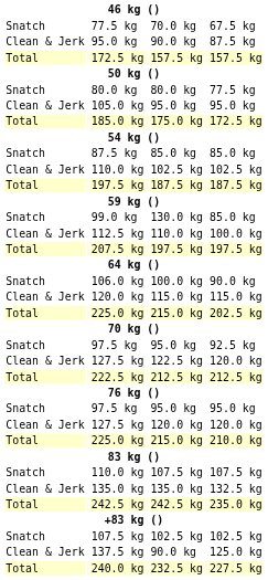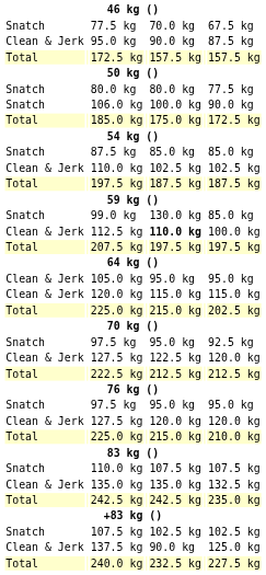 <table>
 <tr>
 <th colspan=7>46 kg ()</th>
 </tr>
 <tr>
 <td>Snatch</td>
 <td></td>
 <td>77.5 kg</td>
 <td></td>
 <td>70.0 kg</td>
 <td></td>
 <td>67.5 kg</td>
 </tr>
 <tr>
 <td>Clean & Jerk</td>
 <td></td>
 <td>95.0 kg</td>
 <td></td>
 <td>90.0 kg</td>
 <td></td>
 <td>87.5 kg</td>
 </tr>
 <tr bgcolor=ffffcc>
 <td>Total</td>
 <td></td>
 <td>172.5 kg</td>
 <td></td>
 <td>157.5 kg</td>
 <td></td>
 <td>157.5 kg</td>
 </tr>
 <tr>
 <th colspan=7>50 kg ()</th>
 </tr>
 <tr>
 <td>Snatch</td>
 <td></td>
 <td>80.0 kg</td>
 <td></td>
 <td>80.0 kg</td>
 <td></td>
 <td>77.5 kg</td>
 </tr>
 <tr>
-<td>Clean & Jerk</td>
+<td>Snatch</td>
 <td></td>
-<td>105.0 kg</td>
+<td>106.0 kg<br></td>
 <td></td>
-<td>95.0 kg</td>
+<td>100.0 kg</td>
 <td></td>
-<td>95.0 kg</td>
+<td>90.0 kg</td>
 </tr>
 <tr bgcolor=ffffcc>
 <td>Total</td>
 <td></td>
 <td>185.0 kg</td>
 <td></td>
 <td>175.0 kg</td>
 <td></td>
 <td>172.5 kg</td>
 </tr>
 <tr>
 <th colspan=7>54 kg ()</th>
 </tr>
 <tr>
 <td>Snatch</td>
 <td></td>
 <td>87.5 kg</td>
 <td></td>
 <td>85.0 kg</td>
 <td></td>
 <td>85.0 kg</td>
 </tr>
 <tr>
 <td>Clean & Jerk</td>
 <td></td>
 <td>110.0 kg</td>
 <td></td>
 <td>102.5 kg</td>
 <td></td>
 <td>102.5 kg</td>
 </tr>
 <tr bgcolor=ffffcc>
 <td>Total</td>
 <td></td>
 <td>197.5 kg</td>
 <td></td>
 <td>187.5 kg</td>
 <td></td>
 <td>187.5 kg</td>
 </tr>
 <tr>
 <th colspan=7>59 kg ()</th>
 </tr>
 <tr>
 <td>Snatch</td>
 <td></td>
 <td>99.0 kg<br></td>
 <td></td>
 <td>130.0 kg</td>
 <td></td>
 <td>85.0 kg</td>
 </tr>
 <tr>
 <td>Clean & Jerk</td>
 <td></td>
 <td>112.5 kg</td>
 <td></td>
-<td>110.0 kg</td>
+<td><strong>110.0 kg</strong></td>
 <td></td>
 <td>100.0 kg</td>
 </tr>
 <tr bgcolor=ffffcc>
 <td>Total</td>
 <td></td>
 <td>207.5 kg</td>
 <td></td>
 <td>197.5 kg</td>
 <td></td>
 <td>197.5 kg</td>
 </tr>
 <tr>
 <th colspan=7>64 kg ()</th>
 </tr>
 <tr>
-<td>Snatch</td>
+<td>Clean & Jerk</td>
 <td></td>
-<td>106.0 kg<br></td>
+<td>105.0 kg</td>
 <td></td>
-<td>100.0 kg</td>
+<td>95.0 kg</td>
 <td></td>
-<td>90.0 kg</td>
+<td>95.0 kg</td>
 </tr>
 <tr>
 <td>Clean & Jerk</td>
 <td></td>
 <td>120.0 kg</td>
 <td></td>
 <td>115.0 kg</td>
 <td></td>
 <td>115.0 kg</td>
 </tr>
 <tr bgcolor=ffffcc>
 <td>Total</td>
 <td></td>
 <td>225.0 kg</td>
 <td></td>
 <td>215.0 kg</td>
 <td></td>
 <td>202.5 kg</td>
 </tr>
 <tr>
 <th colspan=7>70 kg ()</th>
 </tr>
 <tr>
 <td>Snatch</td>
 <td></td>
 <td>97.5 kg</td>
 <td></td>
 <td>95.0 kg</td>
 <td></td>
 <td>92.5 kg</td>
 </tr>
 <tr>
 <td>Clean & Jerk</td>
 <td></td>
 <td>127.5 kg</td>
 <td></td>
 <td>122.5 kg</td>
 <td></td>
 <td>120.0 kg</td>
 </tr>
 <tr bgcolor=ffffcc>
 <td>Total</td>
 <td></td>
 <td>222.5 kg</td>
 <td></td>
 <td>212.5 kg</td>
 <td></td>
 <td>212.5 kg</td>
 </tr>
 <tr>
 <th colspan=7>76 kg ()</th>
 </tr>
 <tr>
 <td>Snatch</td>
 <td></td>
 <td>97.5 kg</td>
 <td></td>
 <td>95.0 kg</td>
 <td></td>
 <td>95.0 kg</td>
 </tr>
 <tr>
 <td>Clean & Jerk</td>
 <td></td>
 <td>127.5 kg</td>
 <td></td>
 <td>120.0 kg</td>
 <td></td>
 <td>120.0 kg</td>
 </tr>
 <tr bgcolor=ffffcc>
 <td>Total</td>
 <td></td>
 <td>225.0 kg</td>
 <td></td>
 <td>215.0 kg</td>
 <td></td>
 <td>210.0 kg</td>
 </tr>
 <tr>
 <th colspan=7>83 kg ()</th>
 </tr>
 <tr>
 <td>Snatch</td>
 <td></td>
 <td>110.0 kg<br></td>
 <td></td>
 <td>107.5 kg</td>
 <td></td>
 <td>107.5 kg</td>
 </tr>
 <tr>
 <td>Clean & Jerk</td>
 <td></td>
 <td>135.0 kg</td>
 <td></td>
 <td>135.0 kg</td>
 <td></td>
 <td>132.5 kg</td>
 </tr>
 <tr bgcolor=ffffcc>
 <td>Total</td>
 <td></td>
 <td>242.5 kg<br></td>
 <td></td>
 <td>242.5 kg</td>
 <td></td>
 <td>235.0 kg</td>
 </tr>
 <tr>
 <th colspan=7>+83 kg ()</th>
 </tr>
 <tr>
 <td>Snatch</td>
 <td></td>
 <td>107.5 kg</td>
 <td></td>
 <td>102.5 kg</td>
 <td></td>
 <td>102.5 kg</td>
 </tr>
 <tr>
 <td>Clean & Jerk</td>
 <td></td>
 <td>137.5 kg</td>
 <td></td>
 <td>90.0 kg</td>
 <td></td>
 <td>125.0 kg</td>
 </tr>
 <tr bgcolor=ffffcc>
 <td>Total</td>
 <td></td>
 <td>240.0 kg</td>
 <td></td>
 <td>232.5 kg</td>
 <td></td>
 <td>227.5 kg</td>
 </tr>
 </table>
